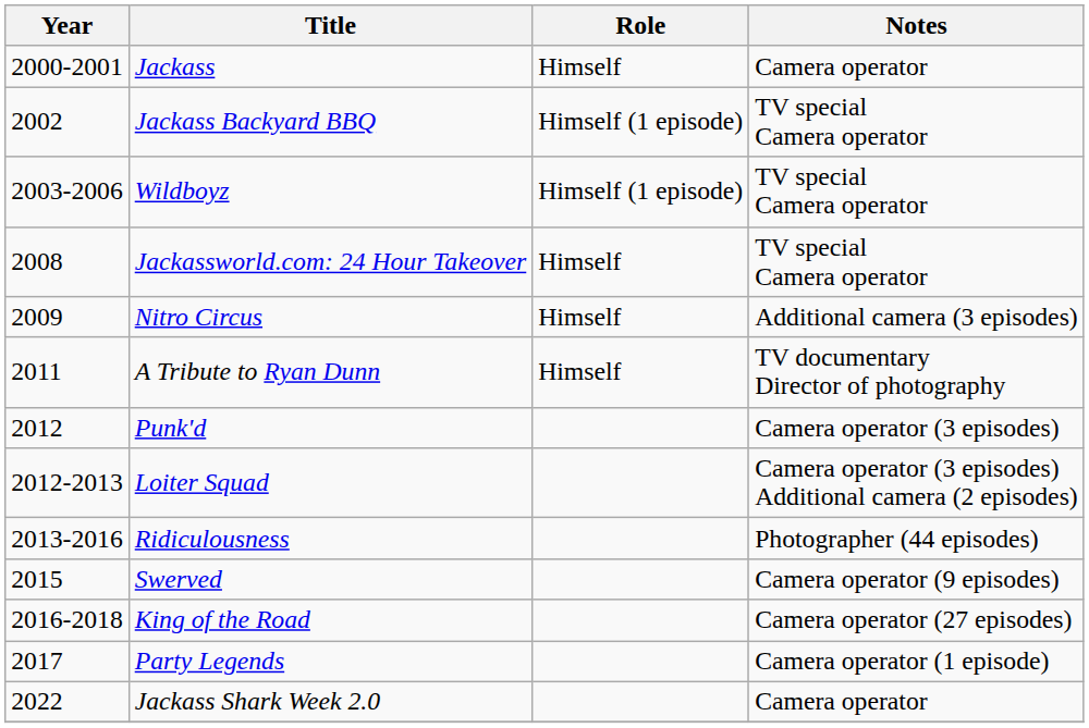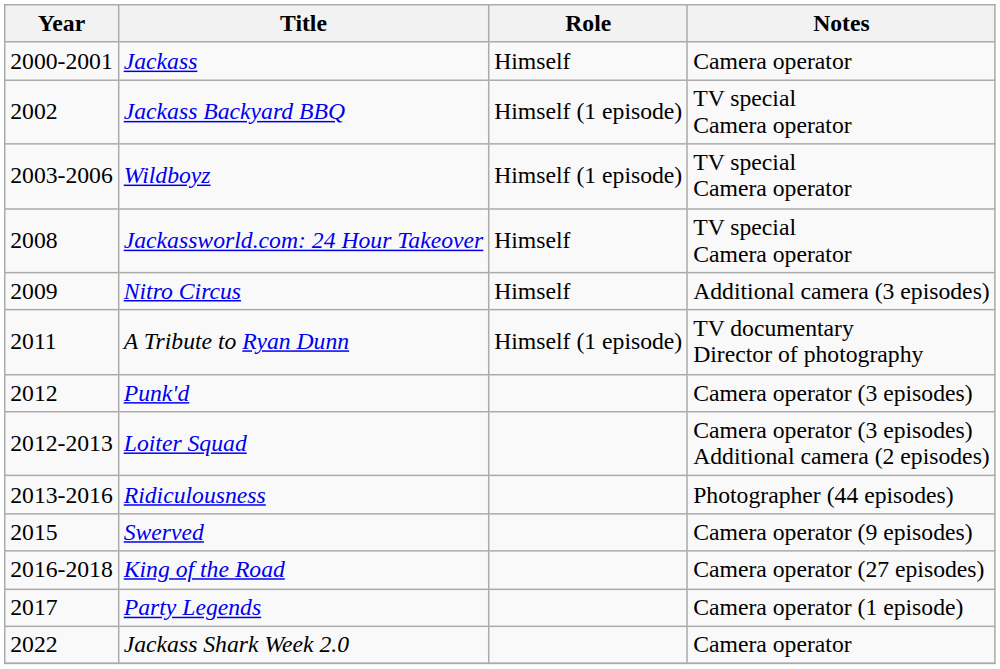 <table class="wikitable sortable">
 <tr>
 <th>Year</th>
 <th>Title</th>
 <th>Role</th>
 <th class="unsortable">Notes</th>
 </tr>
 <tr>
 <td>2000-2001</td>
 <td><em><a href='#'>Jackass</a></em></td>
 <td>Himself</td>
 <td>Camera operator</td>
 </tr>
 <tr>
 <td>2002</td>
 <td><em><a href='#'>Jackass Backyard BBQ</a></em></td>
 <td>Himself (1 episode)</td>
 <td>TV special<br>Camera operator</td>
 </tr>
 <tr>
 <td>2003-2006</td>
 <td><em><a href='#'>Wildboyz</a></em></td>
 <td>Himself (1 episode)</td>
 <td>TV special<br>Camera operator</td>
 </tr>
 <tr>
 <td>2008</td>
 <td><em><a href='#'>Jackassworld.com: 24 Hour Takeover</a></em></td>
 <td>Himself</td>
 <td>TV special<br>Camera operator</td>
 </tr>
 <tr>
 <td>2009</td>
 <td><em><a href='#'>Nitro Circus</a></em></td>
 <td>Himself</td>
 <td>Additional camera (3 episodes)</td>
 </tr>
 <tr>
 <td>2011</td>
 <td><em>A Tribute to <a href='#'>Ryan Dunn</a></em></td>
-<td>Himself</td>
+<td>Himself (1 episode)</td>
 <td>TV documentary<br>Director of photography</td>
 </tr>
 <tr>
 <td>2012</td>
 <td><em><a href='#'>Punk'd</a></em></td>
 <td></td>
 <td>Camera operator (3 episodes)</td>
 </tr>
 <tr>
 <td>2012-2013</td>
 <td><em><a href='#'>Loiter Squad</a></em></td>
 <td></td>
 <td>Camera operator (3 episodes)<br>Additional camera (2 episodes)</td>
 </tr>
 <tr>
 <td>2013-2016</td>
 <td><em><a href='#'>Ridiculousness</a></em></td>
 <td></td>
 <td>Photographer (44 episodes)</td>
 </tr>
 <tr>
 <td>2015</td>
 <td><em><a href='#'>Swerved</a></em></td>
 <td></td>
 <td>Camera operator (9 episodes)</td>
 </tr>
 <tr>
 <td>2016-2018</td>
 <td><em><a href='#'>King of the Road</a></em></td>
 <td></td>
 <td>Camera operator (27 episodes)</td>
 </tr>
 <tr>
 <td>2017</td>
 <td><em><a href='#'>Party Legends</a></em></td>
 <td></td>
 <td>Camera operator (1 episode)</td>
 </tr>
 <tr>
 <td>2022</td>
 <td><em>Jackass Shark Week 2.0</em></td>
 <td></td>
 <td>Camera operator</td>
 </tr>
 <tr>
 </tr>
 </table>
